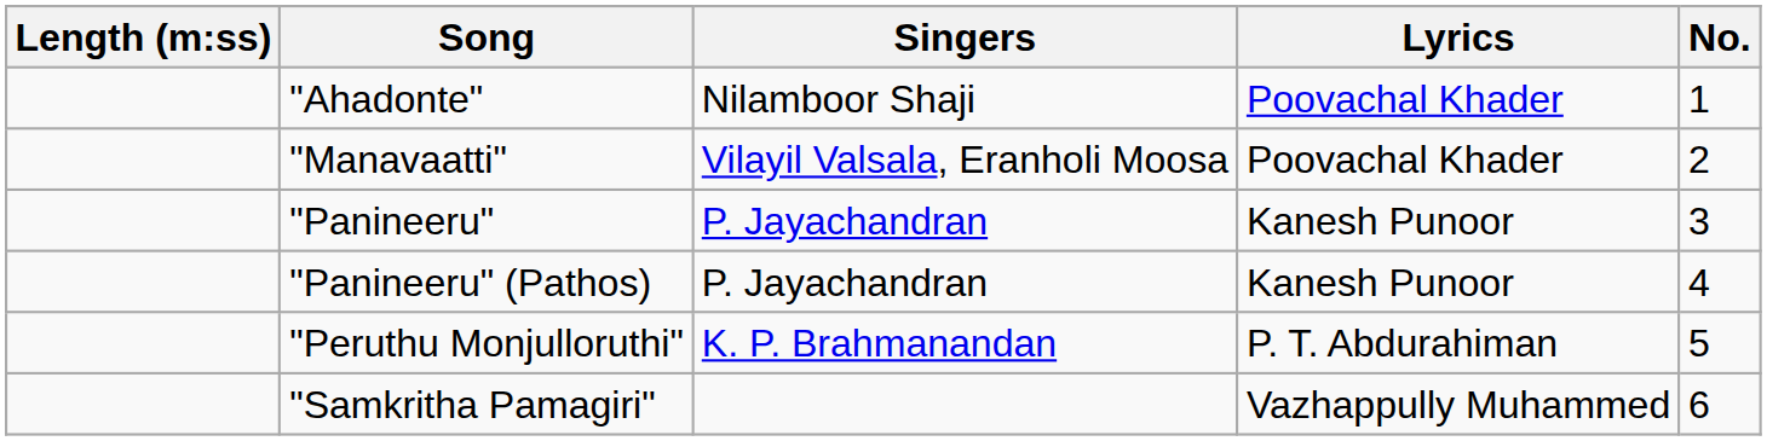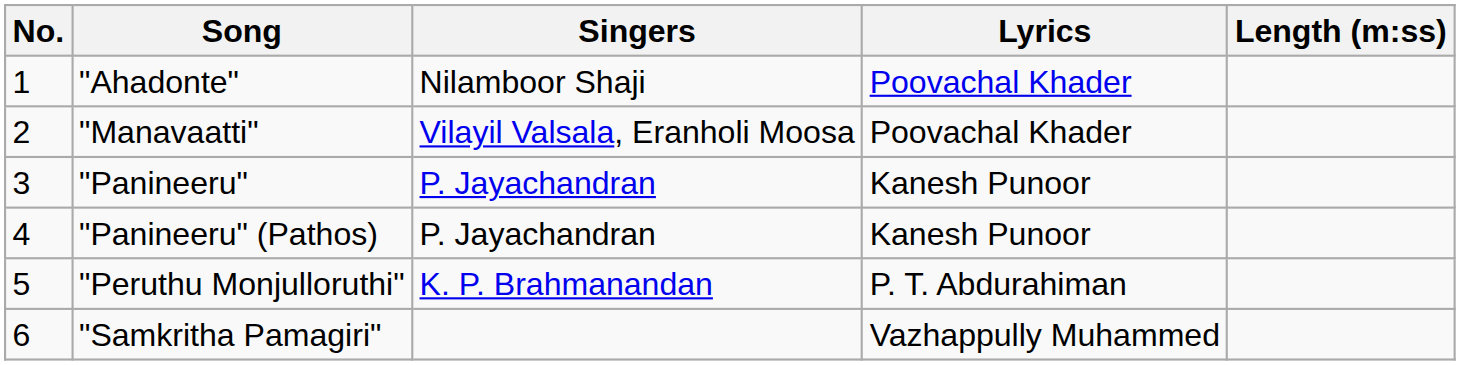 <table class="wikitable" style="font-size:95%;">
 <tr>
-<th>Length (m:ss)</th>
+<th>No.</th>
 <th>Song</th>
 <th>Singers</th>
 <th>Lyrics</th>
-<th>No.</th>
+<th>Length (m:ss)</th>
 </tr>
 <tr>
-<td></td>
+<td>1</td>
 <td>"Ahadonte"</td>
 <td>Nilamboor Shaji</td>
 <td><a href='#'>Poovachal Khader</a></td>
-<td>1</td>
+<td></td>
 </tr>
 <tr>
-<td></td>
+<td>2</td>
 <td>"Manavaatti"</td>
 <td><a href='#'>Vilayil Valsala</a>, Eranholi Moosa</td>
 <td>Poovachal Khader</td>
-<td>2</td>
+<td></td>
 </tr>
 <tr>
-<td></td>
+<td>3</td>
 <td>"Panineeru"</td>
 <td><a href='#'>P. Jayachandran</a></td>
 <td>Kanesh Punoor</td>
-<td>3</td>
+<td></td>
 </tr>
 <tr>
-<td></td>
+<td>4</td>
 <td>"Panineeru" (Pathos)</td>
 <td>P. Jayachandran</td>
 <td>Kanesh Punoor</td>
-<td>4</td>
+<td></td>
 </tr>
 <tr>
-<td></td>
+<td>5</td>
 <td>"Peruthu Monjulloruthi"</td>
 <td><a href='#'>K. P. Brahmanandan</a></td>
 <td>P. T. Abdurahiman</td>
-<td>5</td>
+<td></td>
 </tr>
 <tr>
-<td></td>
+<td>6</td>
 <td>"Samkritha Pamagiri"</td>
 <td></td>
 <td>Vazhappully Muhammed</td>
-<td>6</td>
+<td></td>
 </tr>
 </table>
